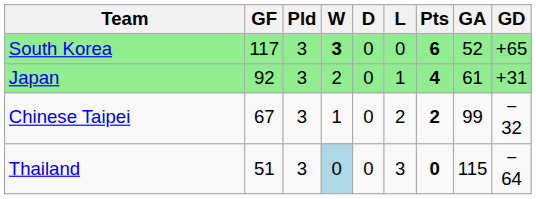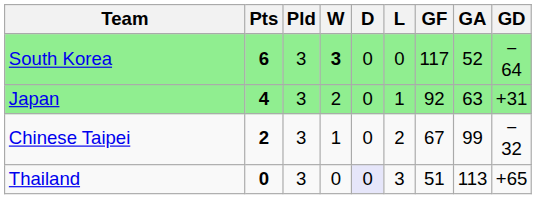 <table class="wikitable" style="text-align:center">
 <tr>
 <th width=200>Team</th>
-<th width=20>GF</th>
+<th width=20>Pts</th>
 <th width=20>Pld</th>
 <th width=20>W</th>
 <th width=20>D</th>
 <th width=20>L</th>
-<th width=20>Pts</th>
+<th width=20>GF</th>
 <th width=20>GA</th>
 <th width=20>GD</th>
 </tr>
 <tr bgcolor=lightgreen>
 <td style="text-align:left;"> <a href='#'>South Korea</a></td>
-<td>117</td>
+<td><strong>6</strong></td>
 <td>3</td>
 <td><strong>3</strong></td>
 <td>0</td>
 <td>0</td>
-<td><strong>6</strong></td>
+<td>117</td>
 <td>52</td>
-<td>+65</td>
+<td>− 64</td>
 </tr>
 <tr bgcolor=lightgreen>
 <td style="text-align:left;"> <a href='#'>Japan</a></td>
-<td>92</td>
+<td><strong>4</strong></td>
 <td>3</td>
 <td>2</td>
 <td>0</td>
 <td>1</td>
-<td><strong>4</strong></td>
-<td>61</td>
+<td>92</td>
+<td>63</td>
 <td>+31</td>
 </tr>
 <tr>
 <td style="text-align:left;"> <a href='#'>Chinese Taipei</a></td>
-<td>67</td>
+<td><strong>2</strong></td>
 <td>3</td>
 <td>1</td>
 <td>0</td>
 <td>2</td>
-<td><strong>2</strong></td>
+<td>67</td>
 <td>99</td>
 <td>− 32</td>
 </tr>
 <tr>
 <td style="text-align:left;"> <a href='#'>Thailand</a></td>
+<td><strong>0</strong></td>
+<td>3</td>
+<td>0</td>
+<td style="background: lavender;">0</td>
+<td>3</td>
 <td>51</td>
-<td>3</td>
-<td style="background: lightblue;">0</td>
-<td>0</td>
-<td>3</td>
-<td><strong>0</strong></td>
-<td>115</td>
-<td>− 64</td>
+<td>113</td>
+<td>+65</td>
 </tr>
 </table>
